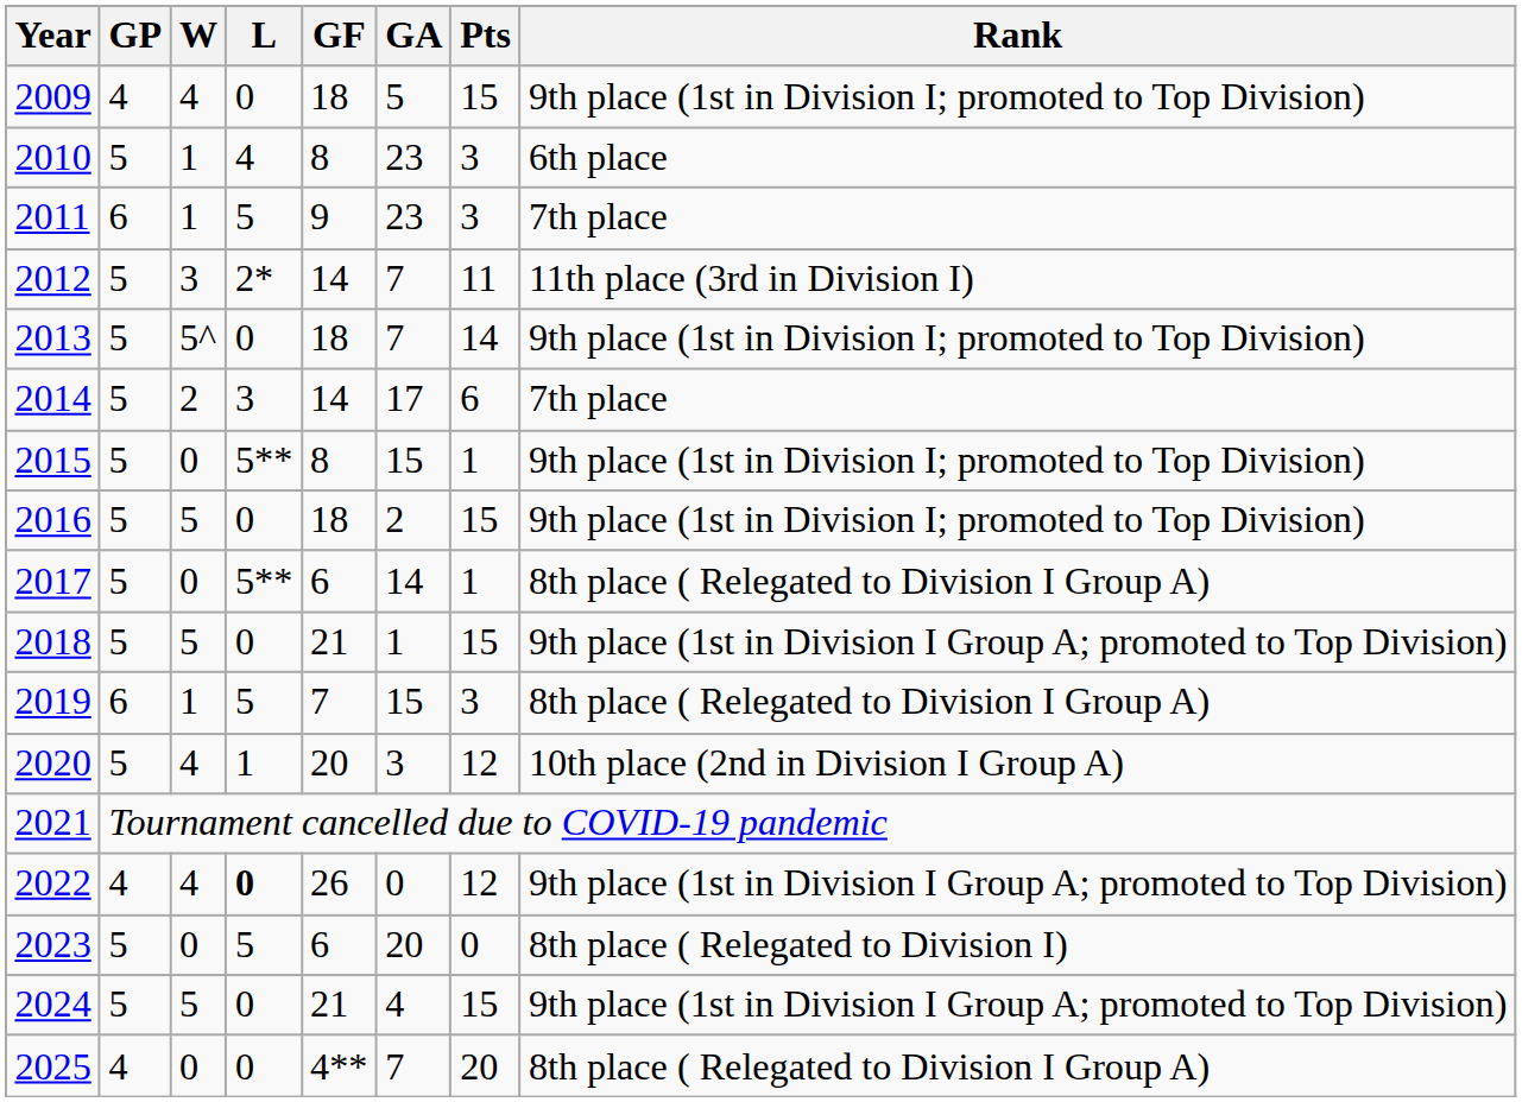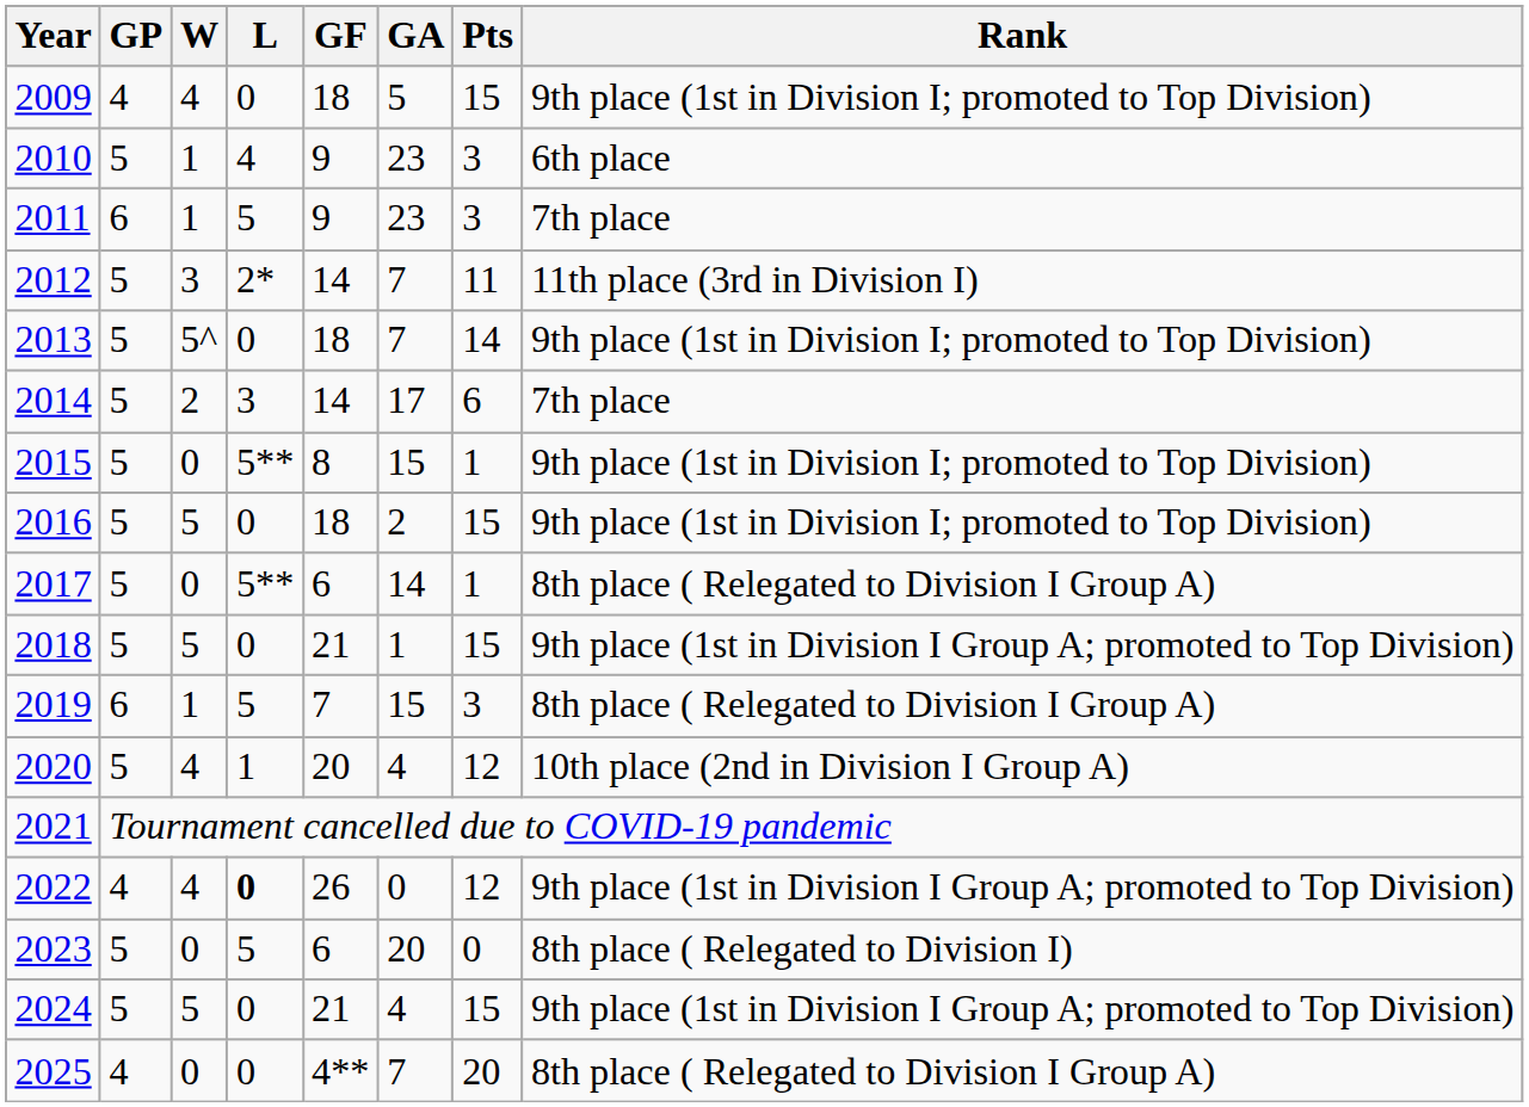 <table class="wikitable">
 <tr>
 <th>Year</th>
 <th>GP</th>
 <th>W</th>
 <th>L</th>
 <th>GF</th>
 <th>GA</th>
 <th>Pts</th>
 <th>Rank</th>
 </tr>
 <tr>
 <td align="left"> <a href='#'>2009</a></td>
 <td>4</td>
 <td>4</td>
 <td>0</td>
 <td>18</td>
 <td>5</td>
 <td>15</td>
 <td>9th place (1st in Division I;  promoted to Top Division)</td>
 </tr>
 <tr>
 <td align="left"> <a href='#'>2010</a></td>
 <td>5</td>
 <td>1</td>
 <td>4</td>
-<td>8</td>
+<td>9</td>
 <td>23</td>
 <td>3</td>
 <td>6th place</td>
 </tr>
 <tr>
 <td align="left"> <a href='#'>2011</a></td>
 <td>6</td>
 <td>1</td>
 <td>5</td>
 <td>9</td>
 <td>23</td>
 <td>3</td>
 <td>7th place</td>
 </tr>
 <tr>
 <td align="left"> <a href='#'>2012</a></td>
 <td>5</td>
 <td>3</td>
 <td>2*</td>
 <td>14</td>
 <td>7</td>
 <td>11</td>
 <td>11th place (3rd in Division I)</td>
 </tr>
 <tr>
 <td align="left"> <a href='#'>2013</a></td>
 <td>5</td>
 <td>5^</td>
 <td>0</td>
 <td>18</td>
 <td>7</td>
 <td>14</td>
 <td>9th place (1st in Division I;  promoted to Top Division)</td>
 </tr>
 <tr>
 <td align="left"> <a href='#'>2014</a></td>
 <td>5</td>
 <td>2</td>
 <td>3</td>
 <td>14</td>
 <td>17</td>
 <td>6</td>
 <td>7th place</td>
 </tr>
 <tr>
 <td align="left"> <a href='#'>2015</a></td>
 <td>5</td>
 <td>0</td>
 <td>5**</td>
 <td>8</td>
 <td>15</td>
 <td>1</td>
 <td>9th place (1st in Division I;  promoted to Top Division)</td>
 </tr>
 <tr>
 <td align="left"> <a href='#'>2016</a></td>
 <td>5</td>
 <td>5</td>
 <td>0</td>
 <td>18</td>
 <td>2</td>
 <td>15</td>
 <td>9th place (1st in Division I;  promoted to Top Division)</td>
 </tr>
 <tr>
 <td align="left"> <a href='#'>2017</a></td>
 <td>5</td>
 <td>0</td>
 <td>5**</td>
 <td>6</td>
 <td>14</td>
 <td>1</td>
 <td>8th place ( Relegated to Division I Group A)</td>
 </tr>
 <tr>
 <td align="left"> <a href='#'>2018</a></td>
 <td>5</td>
 <td>5</td>
 <td>0</td>
 <td>21</td>
 <td>1</td>
 <td>15</td>
 <td>9th place (1st in Division I Group A;  promoted to Top Division)</td>
 </tr>
 <tr>
 <td align="left"> <a href='#'>2019</a></td>
 <td>6</td>
 <td>1</td>
 <td>5</td>
 <td>7</td>
 <td>15</td>
 <td>3</td>
 <td>8th place ( Relegated to Division I Group A)</td>
 </tr>
 <tr>
 <td align="left"> <a href='#'>2020</a></td>
 <td>5</td>
 <td>4</td>
 <td>1</td>
 <td>20</td>
-<td>3</td>
+<td>4</td>
 <td>12</td>
 <td>10th place (2nd in Division I Group A)</td>
 </tr>
 <tr>
 <td><a href='#'>2021</a></td>
 <td colspan="7"><em>Tournament cancelled due to <a href='#'>COVID-19 pandemic</a></em></td>
 </tr>
 <tr>
 <td align="left"> <a href='#'>2022</a></td>
 <td>4</td>
 <td>4</td>
 <td><strong>0</strong></td>
 <td>26</td>
 <td>0</td>
 <td>12</td>
 <td>9th place (1st in Division I Group A;  promoted to Top Division)</td>
 </tr>
 <tr>
 <td align="left"> <a href='#'>2023</a></td>
 <td>5</td>
 <td>0</td>
 <td>5</td>
 <td>6</td>
 <td>20</td>
 <td>0</td>
 <td>8th place ( Relegated to Division I)</td>
 </tr>
 <tr>
 <td align="left"> <a href='#'>2024</a></td>
 <td>5</td>
 <td>5</td>
 <td>0</td>
 <td>21</td>
 <td>4</td>
 <td>15</td>
 <td>9th place (1st in Division I Group A;  promoted to Top Division)</td>
 </tr>
 <tr>
 <td align="left"> <a href='#'>2025</a></td>
 <td>4</td>
 <td>0</td>
 <td>0</td>
 <td>4**</td>
 <td>7</td>
 <td>20</td>
 <td>8th place ( Relegated to Division I Group A)</td>
 </tr>
 </table>
